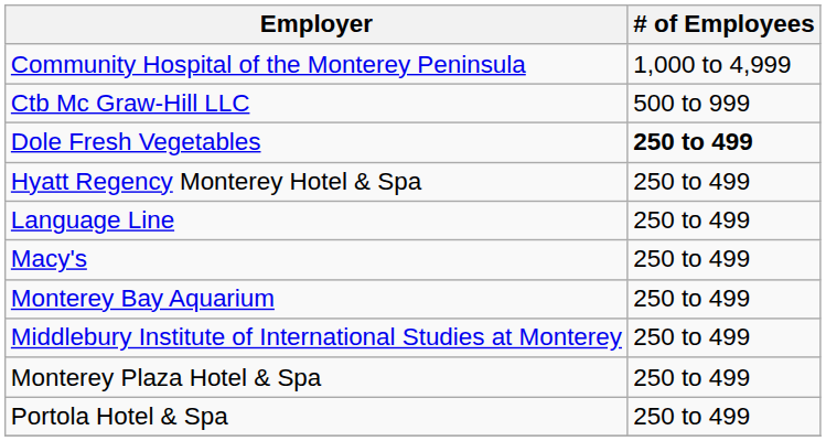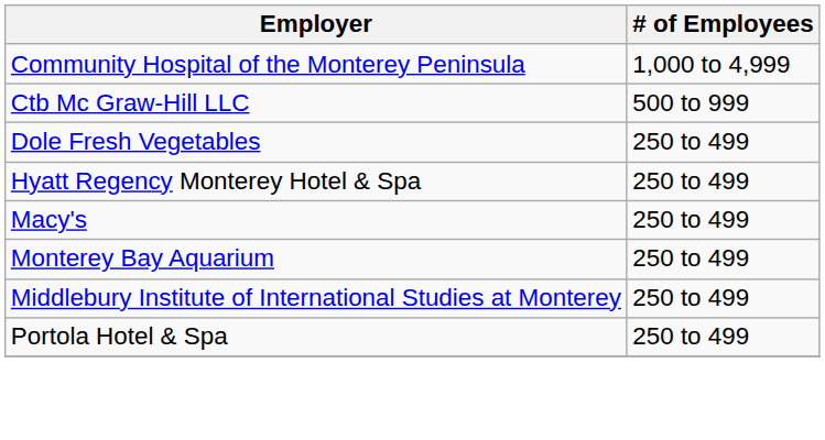 <table class="wikitable">
 <tr>
 <th>Employer</th>
 <th># of Employees</th>
 </tr>
 <tr>
 <td><a href='#'>Community Hospital of the Monterey Peninsula</a></td>
 <td>1,000 to 4,999</td>
 </tr>
 <tr>
 <td><a href='#'>Ctb Mc Graw-Hill LLC</a></td>
 <td>500 to 999</td>
 </tr>
 <tr>
 <td><a href='#'>Dole Fresh Vegetables</a></td>
-<td><strong>250 to 499</strong></td>
+<td>250 to 499</td>
 </tr>
 <tr>
 <td><a href='#'>Hyatt Regency</a> Monterey Hotel & Spa</td>
-<td>250 to 499</td>
-</tr>
-<tr>
-<td><a href='#'>Language Line</a></td>
 <td>250 to 499</td>
 </tr>
 <tr>
 <td><a href='#'>Macy's</a></td>
 <td>250 to 499</td>
 </tr>
 <tr>
 <td><a href='#'>Monterey Bay Aquarium</a></td>
 <td>250 to 499</td>
 </tr>
 <tr>
 <td><a href='#'>Middlebury Institute of International Studies at Monterey</a></td>
 <td>250 to 499</td>
 </tr>
 <tr>
-<td>Monterey Plaza Hotel & Spa</td>
-<td>250 to 499</td>
-</tr>
-<tr>
 <td>Portola Hotel & Spa</td>
 <td>250 to 499</td>
 </tr>
 <tr>
 </tr>
 </table>
